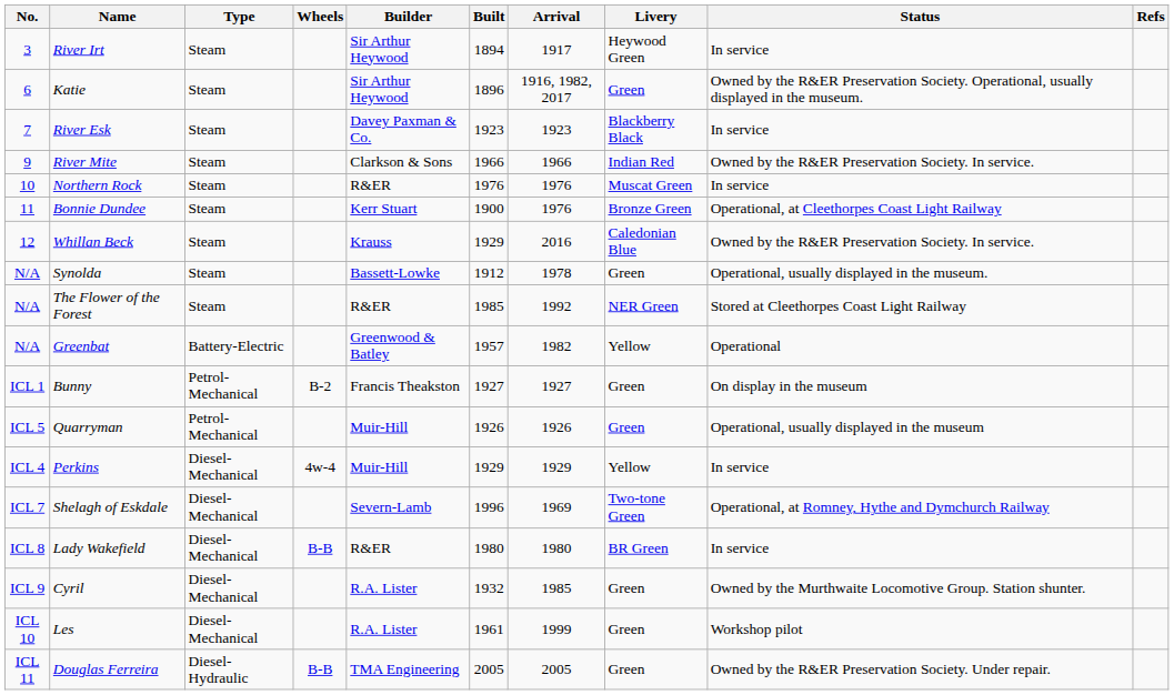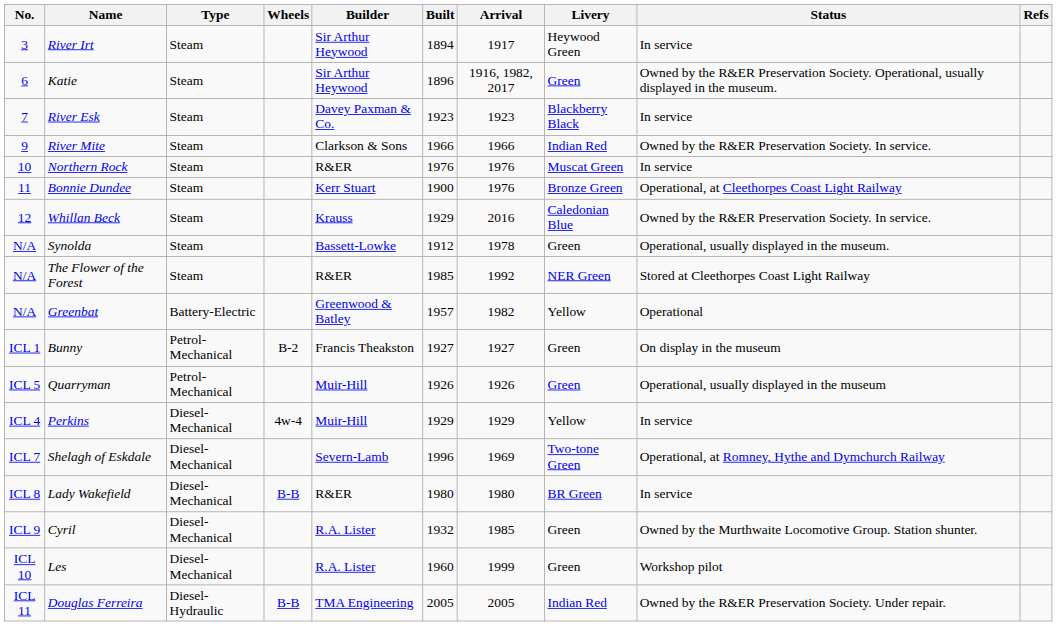 <table class="wikitable">
 <tr>
 <th>No.</th>
 <th>Name</th>
 <th>Type</th>
 <th>Wheels</th>
 <th>Builder</th>
 <th>Built</th>
 <th>Arrival</th>
 <th>Livery</th>
 <th>Status</th>
 <th>Refs</th>
 </tr>
 <tr>
 <td align=center><a href='#'>3</a></td>
 <td><em><a href='#'>River Irt</a></em></td>
 <td>Steam</td>
 <td align=center></td>
 <td><a href='#'>Sir Arthur Heywood</a></td>
 <td align=center>1894</td>
 <td align=center>1917</td>
 <td>Heywood Green</td>
 <td>In service</td>
 <td></td>
 </tr>
 <tr>
 <td align=center><a href='#'>6</a></td>
 <td><em>Katie</em></td>
 <td>Steam</td>
 <td align=center></td>
 <td><a href='#'>Sir Arthur Heywood</a></td>
 <td align=center>1896</td>
 <td align=center>1916, 1982, 2017</td>
 <td><a href='#'>Green</a></td>
 <td>Owned by the R&ER Preservation Society. Operational, usually displayed in the museum.</td>
 <td></td>
 </tr>
 <tr>
 <td align=center><a href='#'>7</a></td>
 <td><em><a href='#'>River Esk</a></em></td>
 <td>Steam</td>
 <td align=center></td>
 <td><a href='#'>Davey Paxman & Co.</a></td>
 <td align=center>1923</td>
 <td align=center>1923</td>
 <td><a href='#'>Blackberry Black</a></td>
 <td>In service</td>
 <td></td>
 </tr>
 <tr>
 <td align=center><a href='#'>9</a></td>
 <td><em><a href='#'>River Mite</a></em></td>
 <td>Steam</td>
 <td align=center></td>
 <td>Clarkson & Sons</td>
 <td align=center>1966</td>
 <td align=center>1966</td>
 <td><a href='#'>Indian Red</a></td>
 <td>Owned by the R&ER Preservation Society. In service.</td>
 <td></td>
 </tr>
 <tr>
 <td align=center><a href='#'>10</a></td>
 <td><em><a href='#'>Northern Rock</a></em></td>
 <td>Steam</td>
 <td align=center></td>
 <td>R&ER</td>
 <td align=center>1976</td>
 <td align=center>1976</td>
 <td><a href='#'>Muscat Green</a></td>
 <td>In service</td>
 <td></td>
 </tr>
 <tr>
 <td align=center><a href='#'>11</a></td>
 <td><em><a href='#'>Bonnie Dundee</a></em></td>
 <td>Steam</td>
 <td align=center></td>
 <td><a href='#'>Kerr Stuart</a></td>
 <td align=center>1900</td>
 <td align=center>1976</td>
 <td><a href='#'>Bronze Green</a></td>
 <td>Operational, at <a href='#'>Cleethorpes Coast Light Railway</a></td>
 <td></td>
 </tr>
 <tr>
 <td align=center><a href='#'>12</a></td>
 <td><em><a href='#'>Whillan Beck</a></em></td>
 <td>Steam</td>
 <td align=center></td>
 <td><a href='#'>Krauss</a></td>
 <td align=center>1929</td>
 <td align=center>2016</td>
 <td><a href='#'>Caledonian Blue</a></td>
 <td>Owned by the R&ER Preservation Society. In service.</td>
 <td></td>
 </tr>
 <tr>
 <td align=center><a href='#'>N/A</a></td>
 <td><em>Synolda</em></td>
 <td>Steam</td>
 <td align=center></td>
 <td><a href='#'>Bassett-Lowke</a></td>
 <td align=center>1912</td>
 <td align=center>1978</td>
 <td>Green</td>
 <td>Operational, usually displayed in the museum.</td>
 <td></td>
 </tr>
 <tr>
 <td align=center><a href='#'>N/A</a></td>
 <td><em>The Flower of the Forest</em></td>
 <td>Steam</td>
 <td align=center></td>
 <td>R&ER</td>
 <td align=center>1985</td>
 <td align=center>1992</td>
 <td><a href='#'>NER Green</a></td>
 <td>Stored at Cleethorpes Coast Light Railway</td>
 <td></td>
 </tr>
 <tr>
 <td align=center><a href='#'>N/A</a></td>
 <td><em><a href='#'>Greenbat</a></em></td>
 <td>Battery-Electric</td>
 <td align=center></td>
 <td><a href='#'>Greenwood & Batley</a></td>
 <td align=center>1957</td>
 <td align=center>1982</td>
 <td>Yellow</td>
 <td>Operational</td>
 <td></td>
 </tr>
 <tr>
 <td align=center><a href='#'>ICL 1</a></td>
 <td><em>Bunny</em></td>
 <td>Petrol-Mechanical</td>
 <td align=center>B-2</td>
 <td>Francis Theakston</td>
 <td align=center>1927</td>
 <td align=center>1927</td>
 <td>Green</td>
 <td>On display in the museum</td>
 <td></td>
 </tr>
 <tr>
 <td align=center><a href='#'>ICL 5</a></td>
 <td><em>Quarryman</em></td>
 <td>Petrol-Mechanical</td>
 <td align=center></td>
 <td><a href='#'>Muir-Hill</a></td>
 <td align=center>1926</td>
 <td align=center>1926</td>
 <td><a href='#'>Green</a></td>
 <td>Operational, usually displayed in the museum</td>
 <td></td>
 </tr>
 <tr>
 <td align=center><a href='#'>ICL 4</a></td>
 <td><em><a href='#'>Perkins</a></em></td>
 <td>Diesel-Mechanical</td>
 <td align=center>4w-4</td>
 <td><a href='#'>Muir-Hill</a></td>
 <td align=center>1929</td>
 <td align=center>1929</td>
 <td>Yellow</td>
 <td>In service</td>
 <td></td>
 </tr>
 <tr>
 <td align=center><a href='#'>ICL 7</a></td>
 <td><em>Shelagh of Eskdale</em></td>
 <td>Diesel-Mechanical</td>
 <td align=center></td>
 <td><a href='#'>Severn-Lamb</a></td>
 <td align=center>1996</td>
 <td align=center>1969</td>
 <td><a href='#'>Two-tone Green</a></td>
 <td>Operational, at <a href='#'>Romney, Hythe and Dymchurch Railway</a></td>
 <td></td>
 </tr>
 <tr>
 <td align=center><a href='#'>ICL 8</a></td>
 <td><em>Lady Wakefield</em></td>
 <td>Diesel-Mechanical</td>
 <td align=center><a href='#'>B-B</a></td>
 <td>R&ER</td>
 <td align=center>1980</td>
 <td align=center>1980</td>
 <td><a href='#'>BR Green</a></td>
 <td>In service</td>
 <td></td>
 </tr>
 <tr>
 <td align=center><a href='#'>ICL 9</a></td>
 <td><em>Cyril</em></td>
 <td>Diesel-Mechanical</td>
 <td align=center></td>
 <td><a href='#'>R.A. Lister</a></td>
 <td align=center>1932</td>
 <td align=center>1985</td>
 <td>Green</td>
 <td>Owned by the Murthwaite Locomotive Group. Station shunter.</td>
 <td></td>
 </tr>
 <tr>
 <td align=center><a href='#'>ICL 10</a></td>
 <td><em>Les</em></td>
 <td>Diesel-Mechanical</td>
 <td align=center></td>
 <td><a href='#'>R.A. Lister</a></td>
-<td align=center>1961</td>
+<td align=center>1960</td>
 <td align=center>1999</td>
 <td>Green</td>
 <td>Workshop pilot</td>
 <td></td>
 </tr>
 <tr>
 <td align=center><a href='#'>ICL 11</a></td>
 <td><em><a href='#'>Douglas Ferreira</a></em></td>
 <td>Diesel-Hydraulic</td>
 <td align=center><a href='#'>B-B</a></td>
 <td><a href='#'>TMA Engineering</a></td>
 <td align=center>2005</td>
 <td align=center>2005</td>
-<td>Green</td>
+<td><a href='#'>Indian Red</a></td>
 <td>Owned by the R&ER Preservation Society. Under repair.</td>
 <td></td>
 </tr>
 </table>
